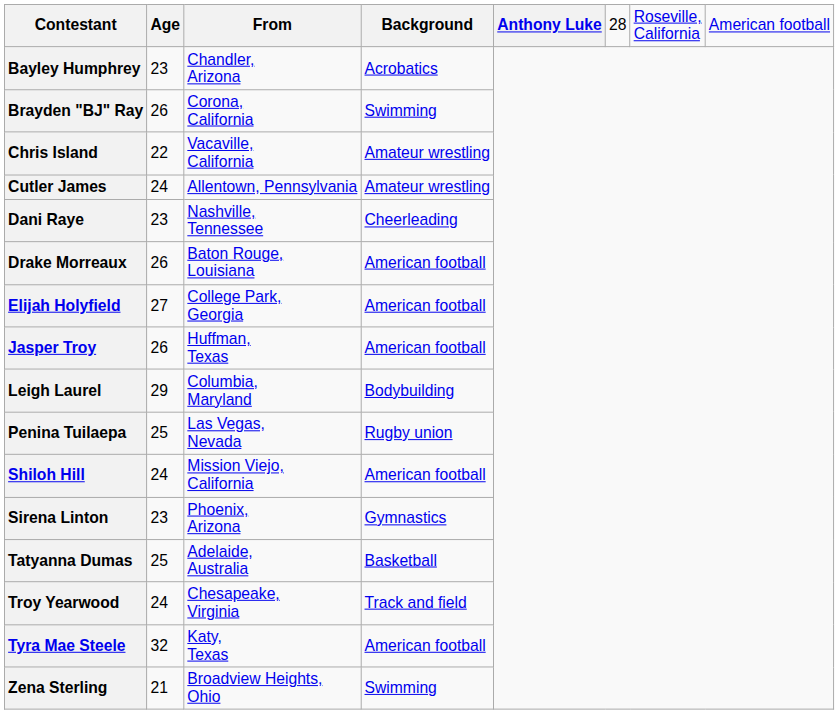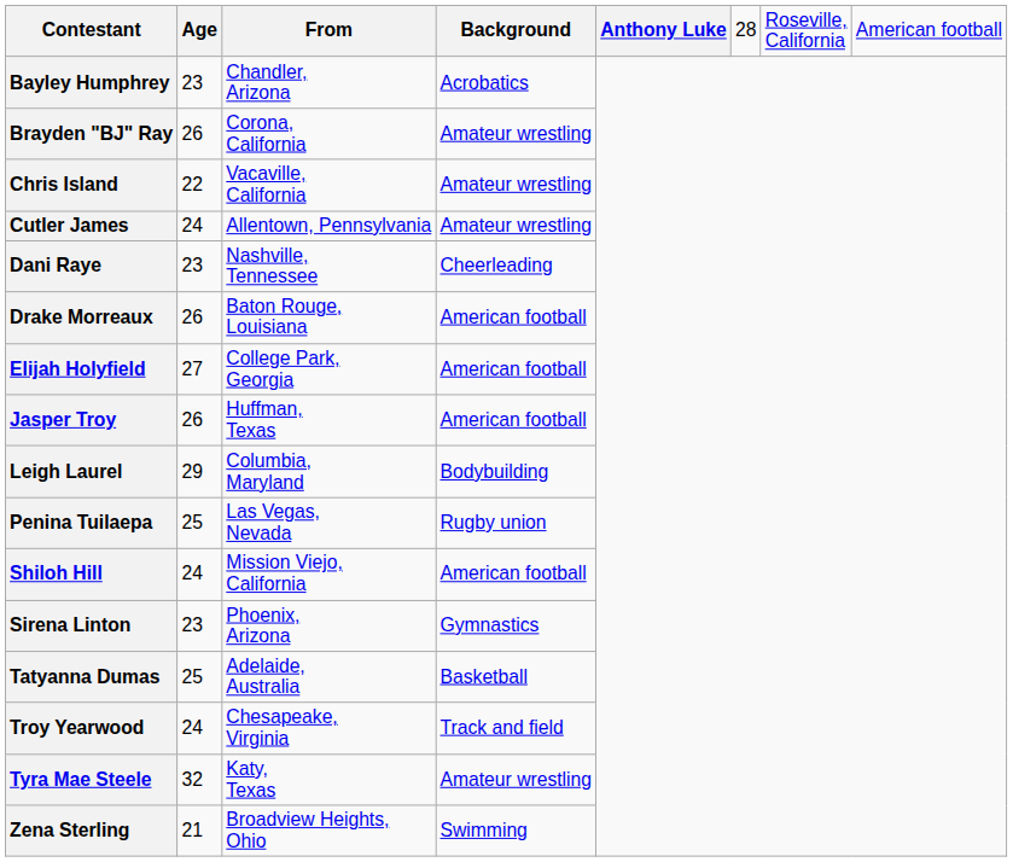 <table class="wikitable sortable" style="text-align:left;">
 <tr>
 <th scope="col">Contestant</th>
 <th scope="col">Age</th>
 <th scope="col">From</th>
 <th scope="col">Background</th>
 <th scope="col" style=text-align:left><a href='#'>Anthony Luke</a></th>
 <td>28</td>
 <td><a href='#'>Roseville,<br>California</a></td>
 <td><a href='#'>American football</a></td>
 </tr>
 <tr>
 <th scope="row" style=text-align:left>Bayley Humphrey</th>
 <td>23</td>
 <td><a href='#'>Chandler,<br>Arizona</a></td>
 <td><a href='#'>Acrobatics</a></td>
 </tr>
 <tr>
 <th scope="row" style=text-align:left>Brayden "BJ" Ray</th>
 <td>26</td>
 <td><a href='#'>Corona,<br>California</a></td>
-<td><a href='#'>Swimming</a></td>
+<td><a href='#'>Amateur wrestling</a></td>
 </tr>
 <tr>
 <th scope="row" style=text-align:left>Chris Island</th>
 <td>22</td>
 <td><a href='#'>Vacaville,<br>California</a></td>
 <td><a href='#'>Amateur wrestling</a></td>
 </tr>
 <tr>
 <th scope="row" style=text-align:left>Cutler James</th>
 <td>24</td>
 <td><a href='#'>Allentown, Pennsylvania</a></td>
 <td><a href='#'>Amateur wrestling</a></td>
 </tr>
 <tr>
 <th scope="row" style=text-align:left>Dani Raye</th>
 <td>23</td>
 <td><a href='#'>Nashville,<br>Tennessee</a></td>
 <td><a href='#'>Cheerleading</a></td>
 </tr>
 <tr>
 <th scope="row" style=text-align:left>Drake Morreaux</th>
 <td>26</td>
 <td><a href='#'>Baton Rouge,<br>Louisiana</a></td>
 <td><a href='#'>American football</a></td>
 </tr>
 <tr>
 <th scope="row" style=text-align:left><a href='#'>Elijah Holyfield</a></th>
 <td>27</td>
 <td><a href='#'>College Park,<br>Georgia</a></td>
 <td><a href='#'>American football</a></td>
 </tr>
 <tr>
 <th scope="row" style=text-align:left><a href='#'>Jasper Troy</a></th>
 <td>26</td>
 <td><a href='#'>Huffman,<br>Texas</a></td>
 <td><a href='#'>American football</a></td>
 </tr>
 <tr>
 <th scope="row" style=text-align:left>Leigh Laurel</th>
 <td>29</td>
 <td><a href='#'>Columbia,<br>Maryland</a></td>
 <td><a href='#'>Bodybuilding</a></td>
 </tr>
 <tr>
 <th scope="row" style=text-align:left>Penina Tuilaepa</th>
 <td>25</td>
 <td><a href='#'>Las Vegas,<br>Nevada</a></td>
 <td><a href='#'>Rugby union</a></td>
 </tr>
 <tr>
 <th scope="row" style=text-align:left><a href='#'>Shiloh Hill</a></th>
 <td>24</td>
 <td><a href='#'>Mission Viejo,<br>California</a></td>
 <td><a href='#'>American football</a></td>
 </tr>
 <tr>
 <th scope="row" style=text-align:left>Sirena Linton</th>
 <td>23</td>
 <td><a href='#'>Phoenix,<br>Arizona</a></td>
 <td><a href='#'>Gymnastics</a></td>
 </tr>
 <tr>
 <th scope="row" style=text-align:left>Tatyanna Dumas</th>
 <td>25</td>
 <td><a href='#'>Adelaide,<br>Australia</a></td>
 <td><a href='#'>Basketball</a></td>
 </tr>
 <tr>
 <th scope="row" style=text-align:left>Troy Yearwood</th>
 <td>24</td>
 <td><a href='#'>Chesapeake,<br>Virginia</a></td>
 <td><a href='#'>Track and field</a></td>
 </tr>
 <tr>
 <th scope="row" style=text-align:left><a href='#'>Tyra Mae Steele</a></th>
 <td>32</td>
 <td><a href='#'>Katy,<br>Texas</a></td>
-<td><a href='#'>American football</a></td>
+<td><a href='#'>Amateur wrestling</a></td>
 </tr>
 <tr>
 <th scope="row" style=text-align:left>Zena Sterling</th>
 <td>21</td>
 <td><a href='#'>Broadview Heights,<br>Ohio</a></td>
 <td><a href='#'>Swimming</a></td>
 </tr>
 </table>
